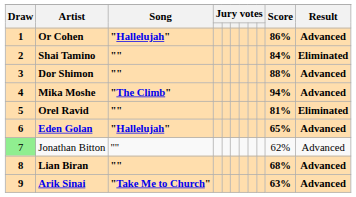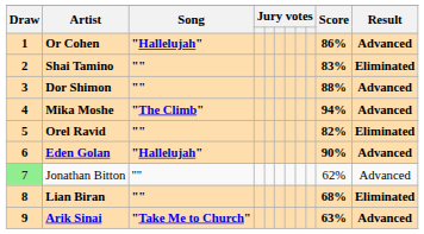 <table class="sortable wikitable" style="margin: 1em auto 1em auto; text-align:center; font-size:90%; line-height:18px;">
 <tr>
 </tr>
 <tr>
 <th rowspan="2">Draw</th>
 <th rowspan="2">Artist</th>
 <th rowspan="2">Song</th>
 <th colspan="6" class="unsortable">Jury votes</th>
 <th rowspan="2">Score</th>
 <th rowspan="2">Result</th>
 </tr>
 <tr>
 <th class="unsortable"></th>
 <th class="unsortable"></th>
 <th class="unsortable"></th>
 <th class="unsortable"></th>
 <th class="unsortable"></th>
 <th class="unsortable"></th>
 </tr>
 <tr style="font-weight:bold; background:navajowhite;">
 <td>1</td>
 <td align="left">Or Cohen</td>
 <td align="left">"<a href='#'>Hallelujah</a>"</td>
 <td></td>
 <td></td>
 <td></td>
 <td></td>
 <td></td>
 <td></td>
 <td>86%</td>
 <td>Advanced</td>
 </tr>
 <tr style="font-weight:bold; background:navajowhite;">
 <td>2</td>
 <td align="left">Shai Tamino</td>
 <td align="left">""</td>
 <td></td>
 <td></td>
 <td></td>
 <td></td>
 <td></td>
 <td></td>
-<td>84%</td>
+<td>83%</td>
 <td>Eliminated</td>
 </tr>
 <tr style="font-weight:bold; background:navajowhite;">
 <td>3</td>
 <td align="left">Dor Shimon</td>
 <td align="left">""</td>
 <td></td>
 <td></td>
 <td></td>
 <td></td>
 <td></td>
 <td></td>
 <td>88%</td>
 <td>Advanced</td>
 </tr>
 <tr style="font-weight:bold; background:navajowhite;">
 <td>4</td>
 <td align="left">Mika Moshe</td>
 <td align="left">"<a href='#'>The Climb</a>"</td>
 <td></td>
 <td></td>
 <td></td>
 <td></td>
 <td></td>
 <td></td>
 <td>94%</td>
 <td>Advanced</td>
 </tr>
 <tr style="font-weight:bold; background:navajowhite;">
 <td>5</td>
 <td align="left">Orel Ravid</td>
 <td align="left">""</td>
 <td></td>
 <td></td>
 <td></td>
 <td></td>
 <td></td>
 <td></td>
-<td>81%</td>
+<td>82%</td>
 <td>Eliminated</td>
 </tr>
 <tr style="font-weight:bold; background:navajowhite;">
 <td>6</td>
 <td align="left"><a href='#'>Eden Golan</a></td>
 <td align="left">"<a href='#'>Hallelujah</a>"</td>
 <td></td>
 <td></td>
 <td></td>
 <td></td>
 <td></td>
 <td></td>
-<td>65%</td>
+<td>90%</td>
 <td>Advanced</td>
 </tr>
 <tr>
 <td style="background: lightgreen;">7</td>
 <td align="left">Jonathan Bitton</td>
 <td align="left">""</td>
 <td></td>
 <td></td>
 <td></td>
 <td></td>
 <td></td>
 <td></td>
 <td>62%</td>
 <td>Advanced</td>
 </tr>
 <tr style="font-weight:bold; background:navajowhite;">
 <td>8</td>
 <td align="left">Lian Biran</td>
 <td align="left">""</td>
 <td></td>
 <td></td>
 <td></td>
 <td></td>
 <td></td>
 <td></td>
 <td>68%</td>
-<td>Advanced</td>
+<td>Eliminated</td>
 </tr>
 <tr style="font-weight:bold; background:navajowhite;">
 <td>9</td>
 <td align="left"><a href='#'>Arik Sinai</a></td>
 <td align="left">"<a href='#'>Take Me to Church</a>"</td>
 <td></td>
 <td></td>
 <td></td>
 <td></td>
 <td></td>
 <td></td>
 <td>63%</td>
 <td>Advanced</td>
 </tr>
 </table>
